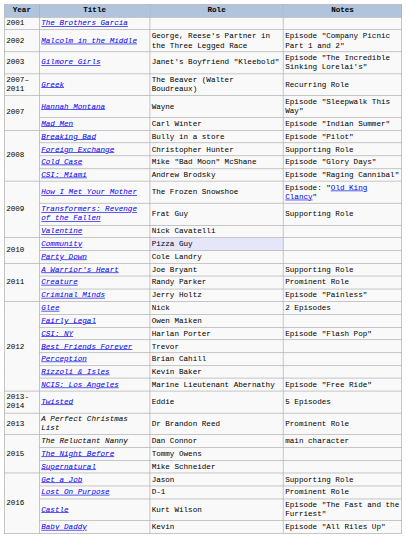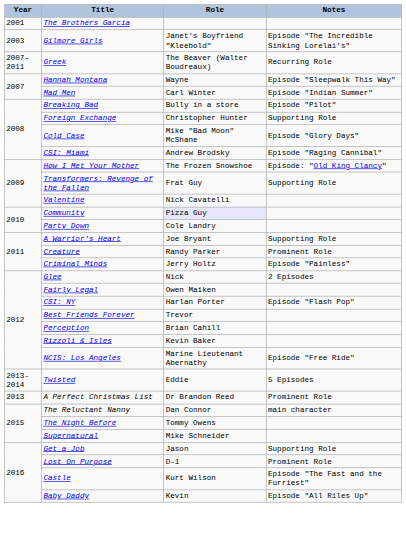 <table class="wikitable" style="font-size:90%;">
 <tr>
 <th style="background:#B0C4DE;">Year</th>
 <th style="background:#B0C4DE;">Title</th>
 <th style="background:#B0C4DE;">Role</th>
 <th style="background:#B0C4DE;">Notes</th>
 </tr>
 <tr>
 <td>2001</td>
 <td><em><a href='#'>The Brothers Garcia</a></em></td>
 <td></td>
 <td></td>
-</tr>
-<tr>
-<td>2002</td>
-<td><em><a href='#'>Malcolm in the Middle</a></em></td>
-<td>George, Reese's Partner in the Three Legged Race</td>
-<td>Episode "Company Picnic Part 1 and 2"</td>
 </tr>
 <tr>
 <td>2003</td>
 <td><em><a href='#'>Gilmore Girls</a></em></td>
 <td>Janet's Boyfriend "Kleebold"</td>
 <td>Episode "The Incredible Sinking Lorelai's"</td>
 </tr>
 <tr>
 <td rowspan=1>2007–2011</td>
 <td><em><a href='#'>Greek</a></em></td>
 <td>The Beaver (Walter Boudreaux)</td>
 <td>Recurring Role</td>
 </tr>
 <tr>
 <td rowspan=2>2007</td>
 <td><em><a href='#'>Hannah Montana</a></em></td>
 <td>Wayne</td>
 <td>Episode "Sleepwalk This Way"</td>
 </tr>
 <tr>
 <td><em><a href='#'>Mad Men</a></em></td>
 <td>Carl Winter</td>
 <td>Episode "Indian Summer"</td>
 </tr>
 <tr>
 <td rowspan=4>2008</td>
 <td><em><a href='#'>Breaking Bad</a></em></td>
 <td>Bully in a store</td>
 <td>Episode "Pilot"</td>
 </tr>
 <tr>
 <td><em><a href='#'>Foreign Exchange</a></em></td>
 <td>Christopher Hunter</td>
 <td>Supporting Role</td>
 </tr>
 <tr>
 <td><em><a href='#'>Cold Case</a></em></td>
 <td>Mike "Bad Moon" McShane</td>
 <td>Episode "Glory Days"</td>
 </tr>
 <tr>
 <td><em><a href='#'>CSI: Miami</a></em></td>
 <td>Andrew Brodsky</td>
 <td>Episode "Raging Cannibal"</td>
 </tr>
 <tr>
 <td rowspan=3>2009</td>
 <td><em><a href='#'>How I Met Your Mother</a></em></td>
 <td>The Frozen Snowshoe</td>
 <td>Episode: "<a href='#'>Old King Clancy</a>"</td>
 </tr>
 <tr>
 <td><em><a href='#'>Transformers: Revenge of the Fallen</a></em></td>
 <td>Frat Guy</td>
 <td>Supporting Role</td>
 </tr>
 <tr>
 <td><em><a href='#'>Valentine</a></em></td>
 <td>Nick Cavatelli</td>
 <td></td>
 </tr>
 <tr>
 <td rowspan=2>2010</td>
 <td><em><a href='#'>Community</a></em></td>
 <td style="background: lavender;">Pizza Guy</td>
 <td></td>
 </tr>
 <tr>
 <td><em><a href='#'>Party Down</a></em></td>
 <td>Cole Landry</td>
 <td></td>
 </tr>
 <tr>
 <td rowspan=3>2011</td>
 <td><em><a href='#'>A Warrior's Heart</a></em></td>
 <td>Joe Bryant</td>
 <td>Supporting Role</td>
 </tr>
 <tr>
 <td><em><a href='#'>Creature</a></em></td>
 <td>Randy Parker</td>
 <td>Prominent Role</td>
 </tr>
 <tr>
 <td><em><a href='#'>Criminal Minds</a></em></td>
 <td>Jerry Holtz</td>
 <td>Episode "Painless"</td>
 </tr>
 <tr>
 <td rowspan=7>2012</td>
 <td><em><a href='#'>Glee</a></em></td>
 <td>Nick</td>
 <td>2 Episodes</td>
 </tr>
 <tr>
 <td><em><a href='#'>Fairly Legal</a></em></td>
 <td>Owen Maiken</td>
 <td></td>
 </tr>
 <tr>
 <td><em><a href='#'>CSI: NY</a></em></td>
 <td>Harlan Porter</td>
 <td>Episode "Flash Pop" </td>
 </tr>
 <tr>
 <td><em><a href='#'>Best Friends Forever</a></em></td>
 <td>Trevor</td>
 <td></td>
 </tr>
 <tr>
 <td><em><a href='#'>Perception</a></em></td>
 <td>Brian Cahill</td>
 <td></td>
 </tr>
 <tr>
 <td><em><a href='#'>Rizzoli & Isles</a></em></td>
 <td>Kevin Baker</td>
 <td></td>
 </tr>
 <tr>
 <td><em><a href='#'>NCIS: Los Angeles</a></em></td>
 <td>Marine Lieutenant Abernathy</td>
 <td>Episode "Free Ride"</td>
 </tr>
 <tr>
 <td rowspan=1>2013-2014</td>
 <td><em><a href='#'>Twisted</a></em></td>
 <td>Eddie</td>
 <td>5 Episodes</td>
 </tr>
 <tr>
 <td>2013</td>
 <td><em>A Perfect Christmas List</em></td>
 <td>Dr Brandon Reed</td>
 <td>Prominent Role </td>
 </tr>
 <tr>
 <td rowspan="3">2015</td>
 <td><em>The Reluctant Nanny</em></td>
 <td>Dan Connor</td>
 <td>main character</td>
 </tr>
 <tr>
 <td><em><a href='#'>The Night Before</a></em></td>
 <td>Tommy Owens</td>
 <td></td>
 </tr>
 <tr>
 <td><em><a href='#'>Supernatural</a></em></td>
 <td>Mike Schneider</td>
 <td></td>
 </tr>
 <tr>
 <td rowspan=4>2016</td>
 <td><em><a href='#'>Get a Job</a></em></td>
 <td>Jason</td>
 <td>Supporting Role</td>
 </tr>
 <tr>
 <td><em><a href='#'>Lost On Purpose</a></em></td>
 <td>D-1</td>
 <td>Prominent Role</td>
 </tr>
 <tr>
 <td><em><a href='#'>Castle</a></em></td>
 <td>Kurt Wilson</td>
 <td>Episode "The Fast and the Furriest"</td>
 </tr>
 <tr>
 <td><em><a href='#'>Baby Daddy</a></em></td>
 <td>Kevin</td>
 <td>Episode "All Riles Up"</td>
 </tr>
 </table>
